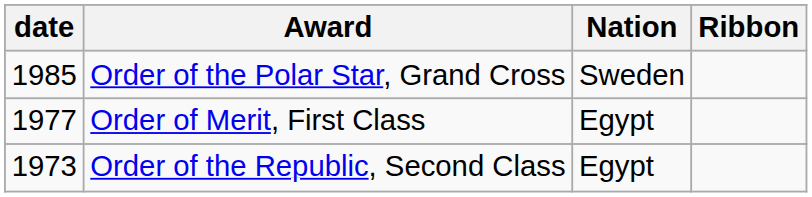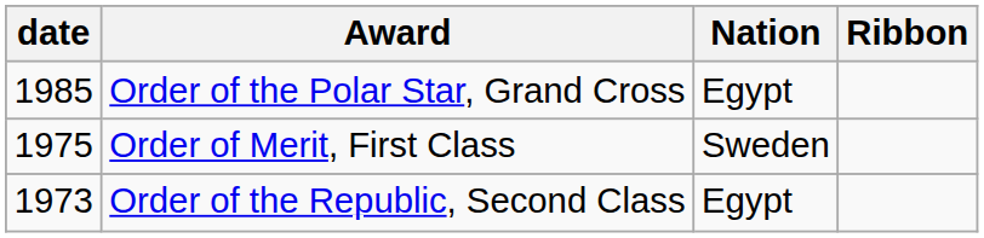 <table class="wikitable">
 <tr>
 <th>date</th>
 <th>Award</th>
 <th>Nation</th>
 <th>Ribbon</th>
 </tr>
 <tr>
 <td>1985</td>
 <td><a href='#'>Order of the Polar Star</a>, Grand Cross</td>
-<td>Sweden</td>
+<td>Egypt</td>
 <td></td>
 </tr>
 <tr>
-<td>1977</td>
+<td>1975</td>
 <td><a href='#'>Order of Merit</a>, First Class</td>
-<td>Egypt</td>
+<td>Sweden</td>
 <td></td>
 </tr>
 <tr>
 <td>1973</td>
 <td><a href='#'>Order of the Republic</a>, Second Class</td>
 <td>Egypt</td>
 <td></td>
 </tr>
 </table>
